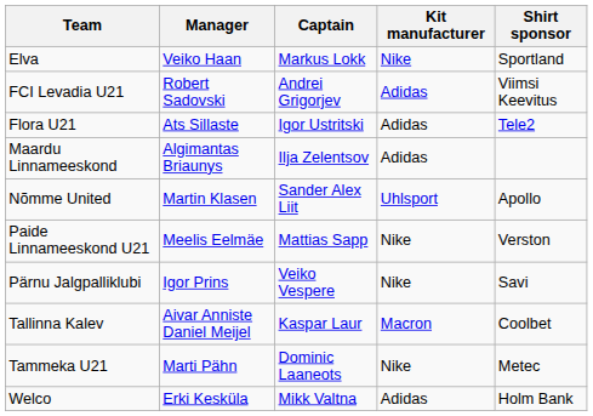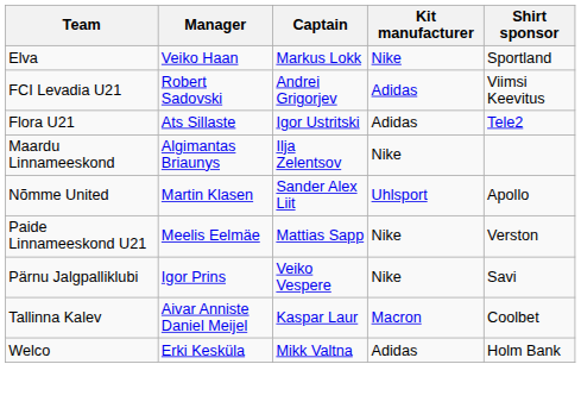 <table class="wikitable sortable" style="text-align: left;">
 <tr>
 <th>Team</th>
 <th>Manager</th>
 <th>Captain</th>
 <th>Kit manufacturer</th>
 <th>Shirt sponsor</th>
 </tr>
 <tr>
 <td>Elva</td>
 <td> <a href='#'>Veiko Haan</a></td>
 <td> <a href='#'>Markus Lokk</a></td>
 <td><a href='#'>Nike</a></td>
 <td>Sportland</td>
 </tr>
 <tr>
 <td>FCI Levadia U21</td>
 <td> <a href='#'>Robert Sadovski</a></td>
 <td> <a href='#'>Andrei Grigorjev</a></td>
 <td><a href='#'>Adidas</a></td>
 <td>Viimsi Keevitus</td>
 </tr>
 <tr>
 <td>Flora U21</td>
 <td> <a href='#'>Ats Sillaste</a></td>
 <td> <a href='#'>Igor Ustritski</a></td>
 <td>Adidas</td>
 <td><a href='#'>Tele2</a></td>
 </tr>
 <tr>
 <td>Maardu Linnameeskond</td>
 <td> <a href='#'>Algimantas Briaunys</a></td>
 <td> <a href='#'>Ilja Zelentsov</a></td>
-<td>Adidas</td>
+<td>Nike</td>
 <td></td>
 </tr>
 <tr>
 <td>Nõmme United</td>
 <td> <a href='#'>Martin Klasen</a></td>
 <td> <a href='#'>Sander Alex Liit</a></td>
 <td><a href='#'>Uhlsport</a></td>
 <td>Apollo</td>
 </tr>
 <tr>
 <td>Paide Linnameeskond U21</td>
 <td> <a href='#'>Meelis Eelmäe</a></td>
 <td> <a href='#'>Mattias Sapp</a></td>
 <td>Nike</td>
 <td>Verston</td>
 </tr>
 <tr>
 <td>Pärnu Jalgpalliklubi</td>
 <td> <a href='#'>Igor Prins</a></td>
 <td> <a href='#'>Veiko Vespere</a></td>
 <td>Nike</td>
 <td>Savi</td>
 </tr>
 <tr>
 <td>Tallinna Kalev</td>
 <td> <a href='#'>Aivar Anniste</a><br> <a href='#'>Daniel Meijel</a></td>
 <td> <a href='#'>Kaspar Laur</a></td>
 <td><a href='#'>Macron</a></td>
 <td>Coolbet</td>
 </tr>
 <tr>
-<td>Tammeka U21</td>
-<td> <a href='#'>Marti Pähn</a></td>
-<td> <a href='#'>Dominic Laaneots</a></td>
-<td>Nike</td>
-<td>Metec</td>
-</tr>
-<tr>
 <td>Welco</td>
 <td> <a href='#'>Erki Kesküla</a></td>
 <td> <a href='#'>Mikk Valtna</a></td>
 <td>Adidas</td>
 <td>Holm Bank</td>
 </tr>
 </table>
